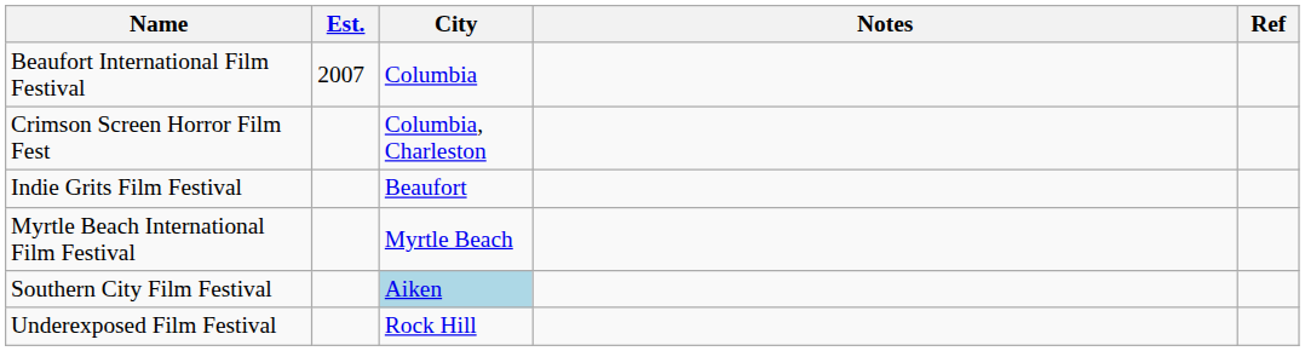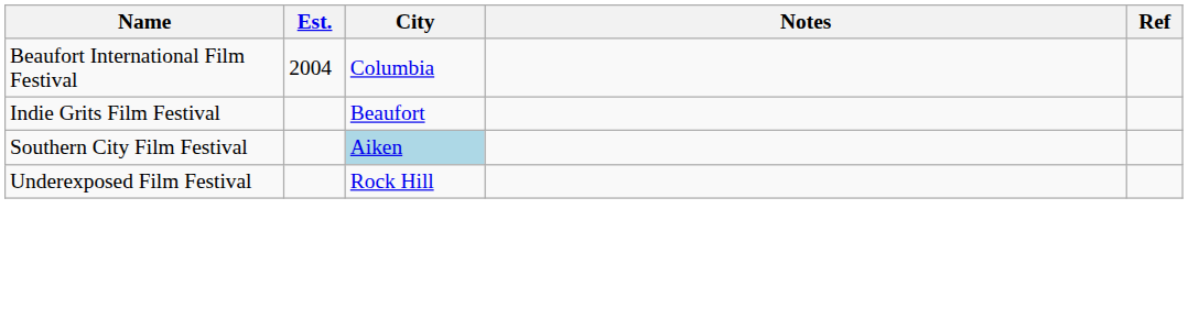 <table class="wikitable sortable" width=100%>
 <tr>
 <th style="width:20%;">Name</th>
 <th style="width:4%;"><a href='#'>Est.</a></th>
 <th style="width:10%;">City</th>
 <th style="width:46%;">Notes</th>
 <th style="width:4%;">Ref</th>
 </tr>
 <tr>
 <td>Beaufort International Film Festival</td>
-<td>2007</td>
+<td>2004</td>
 <td><a href='#'>Columbia</a></td>
-<td></td>
-<td></td>
-</tr>
-<tr>
-<td>Crimson Screen Horror Film Fest</td>
-<td></td>
-<td><a href='#'>Columbia</a>, <a href='#'>Charleston</a></td>
 <td></td>
 <td></td>
 </tr>
 <tr>
 <td>Indie Grits Film Festival</td>
 <td></td>
 <td><a href='#'>Beaufort</a></td>
-<td></td>
-<td></td>
-</tr>
-<tr>
-<td>Myrtle Beach International Film Festival</td>
-<td></td>
-<td><a href='#'>Myrtle Beach</a></td>
 <td></td>
 <td></td>
 </tr>
 <tr>
 <td>Southern City Film Festival</td>
 <td></td>
 <td style="background: lightblue;"><a href='#'>Aiken</a></td>
 <td></td>
 <td></td>
 </tr>
 <tr>
 <td>Underexposed Film Festival</td>
 <td></td>
 <td><a href='#'>Rock Hill</a></td>
 <td></td>
 <td></td>
 </tr>
 </table>
